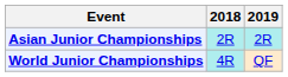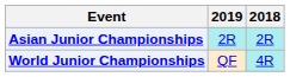 <table style='font-size: 90%; text-align:center;' class='wikitable'>
 <tr>
 <th>Event</th>
+<th>2019</th>
 <th>2018</th>
-<th>2019</th>
 </tr>
 <tr>
 <td bgcolor="#ECF2FF"; align="left"><strong><a href='#'>Asian Junior Championships</a></strong></td>
 <td bgcolor=AFEEEE><a href='#'>2R</a></td>
 <td bgcolor=AFEEEE><a href='#'>2R</a></td>
 </tr>
 <tr>
 <td bgcolor="#ECF2FF"; align="left"><strong><a href='#'>World Junior Championships</a></strong></td>
+<td bgcolor=FFEBCD><a href='#'>QF</a></td>
 <td bgcolor=AFEEEE><a href='#'>4R</a></td>
-<td bgcolor=FFEBCD><a href='#'>QF</a></td>
 </tr>
 </table>
